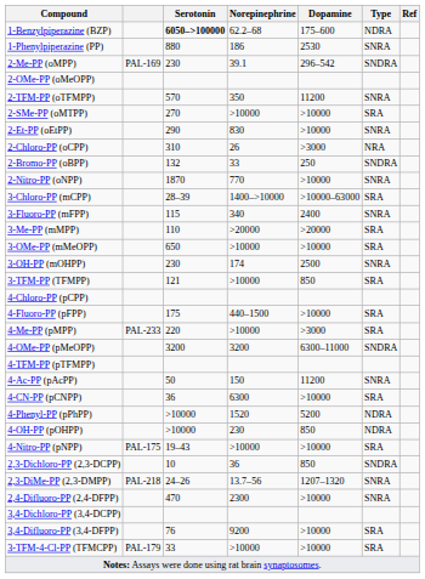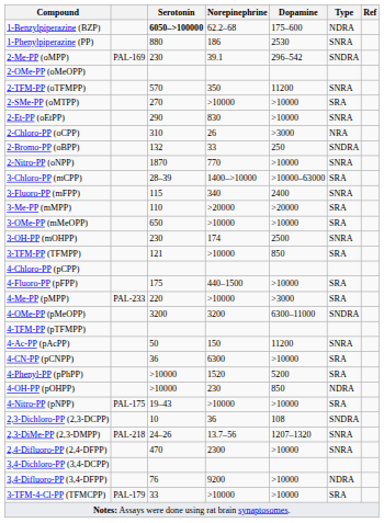 <table class="wikitable sortable sticky-header" style="font-size:small;">
 <tr>
 <th>Compound</th>
 <th><span></span></th>
 <th data-sort-type="number">Serotonin</th>
 <th data-sort-type="number">Norepinephrine</th>
 <th data-sort-type="number">Dopamine</th>
 <th>Type</th>
 <th>Ref</th>
 </tr>
 <tr>
 <td><a href='#'>1-Benzylpiperazine</a> (BZP)</td>
 <td></td>
 <td><strong>6050–>100000</strong></td>
 <td>62.2–68</td>
 <td>175–600</td>
 <td>NDRA</td>
 <td></td>
 </tr>
 <tr>
 <td><a href='#'>1-Phenylpiperazine</a> (PP)</td>
 <td></td>
 <td>880</td>
 <td>186</td>
 <td>2530</td>
 <td>SNRA</td>
 <td></td>
 </tr>
 <tr>
 <td><a href='#'>2-Me-PP</a> (oMPP)</td>
 <td>PAL-169</td>
 <td>230</td>
 <td>39.1</td>
 <td>296–542</td>
 <td>SNDRA</td>
 <td></td>
 </tr>
 <tr>
 <td><a href='#'>2-OMe-PP</a> (oMeOPP)</td>
 <td></td>
 <td></td>
 <td></td>
 <td></td>
 <td></td>
 <td></td>
 </tr>
 <tr>
 <td><a href='#'>2-TFM-PP</a> (oTFMPP)</td>
 <td></td>
 <td>570</td>
 <td>350</td>
 <td>11200</td>
 <td>SNRA</td>
 <td></td>
 </tr>
 <tr>
 <td><a href='#'>2-SMe-PP</a> (oMTPP)</td>
 <td></td>
 <td>270</td>
 <td>>10000</td>
 <td>>10000</td>
 <td>SRA</td>
 <td></td>
 </tr>
 <tr>
 <td><a href='#'>2-Et-PP</a> (oEtPP)</td>
 <td></td>
 <td>290</td>
 <td>830</td>
 <td>>10000</td>
 <td>SNRA</td>
 <td></td>
 </tr>
 <tr>
 <td><a href='#'>2-Chloro-PP</a> (oCPP)</td>
 <td></td>
 <td>310</td>
 <td>26</td>
 <td>>3000</td>
 <td>NRA</td>
 <td></td>
 </tr>
 <tr>
 <td><a href='#'>2-Bromo-PP</a> (oBPP)</td>
 <td></td>
 <td>132</td>
 <td>33</td>
 <td>250</td>
 <td>SNDRA</td>
 <td></td>
 </tr>
 <tr>
 <td><a href='#'>2-Nitro-PP</a> (oNPP)</td>
 <td></td>
 <td>1870</td>
 <td>770</td>
 <td>>10000</td>
 <td>SNRA</td>
 <td></td>
 </tr>
 <tr>
 <td><a href='#'>3-Chloro-PP</a> (mCPP)</td>
 <td></td>
 <td>28–39</td>
 <td>1400–>10000</td>
 <td>>10000–63000</td>
 <td>SRA</td>
 <td></td>
 </tr>
 <tr>
 <td><a href='#'>3-Fluoro-PP</a> (mFPP)</td>
 <td></td>
 <td>115</td>
 <td>340</td>
 <td>2400</td>
 <td>SNRA</td>
 <td></td>
 </tr>
 <tr>
 <td><a href='#'>3-Me-PP</a> (mMPP)</td>
 <td></td>
 <td>110</td>
 <td>>20000</td>
 <td>>20000</td>
 <td>SRA</td>
 <td></td>
 </tr>
 <tr>
 <td><a href='#'>3-OMe-PP</a> (mMeOPP)</td>
 <td></td>
 <td>650</td>
 <td>>10000</td>
 <td>>10000</td>
 <td>SRA</td>
 <td></td>
 </tr>
 <tr>
 <td><a href='#'>3-OH-PP</a> (mOHPP)</td>
 <td></td>
 <td>230</td>
 <td>174</td>
 <td>2500</td>
 <td>SNRA</td>
 <td></td>
 </tr>
 <tr>
 <td><a href='#'>3-TFM-PP</a> (TFMPP)</td>
 <td></td>
 <td>121</td>
 <td>>10000</td>
 <td>850</td>
 <td>SRA</td>
 <td></td>
 </tr>
 <tr>
 <td><a href='#'>4-Chloro-PP</a> (pCPP)</td>
 <td></td>
 <td></td>
 <td></td>
 <td></td>
 <td></td>
 <td></td>
 </tr>
 <tr>
 <td><a href='#'>4-Fluoro-PP</a> (pFPP)</td>
 <td></td>
 <td>175</td>
 <td>440–1500</td>
 <td>>10000</td>
 <td>SRA</td>
 <td></td>
 </tr>
 <tr>
 <td><a href='#'>4-Me-PP</a> (pMPP)</td>
 <td>PAL-233</td>
 <td>220</td>
 <td>>10000</td>
 <td>>3000</td>
 <td>SRA</td>
 <td></td>
 </tr>
 <tr>
 <td><a href='#'>4-OMe-PP</a> (pMeOPP)</td>
 <td></td>
 <td>3200</td>
 <td>3200</td>
 <td>6300–11000</td>
 <td>SNDRA</td>
 <td></td>
 </tr>
 <tr>
 <td><a href='#'>4-TFM-PP</a> (pTFMPP)</td>
 <td></td>
 <td></td>
 <td></td>
 <td></td>
 <td></td>
 <td></td>
 </tr>
 <tr>
 <td><a href='#'>4-Ac-PP</a> (pAcPP)</td>
 <td></td>
 <td>50</td>
 <td>150</td>
 <td>11200</td>
 <td>SNRA</td>
 <td></td>
 </tr>
 <tr>
 <td><a href='#'>4-CN-PP</a> (pCNPP)</td>
 <td></td>
 <td>36</td>
 <td>6300</td>
 <td>>10000</td>
 <td>SRA</td>
 <td></td>
 </tr>
 <tr>
 <td><a href='#'>4-Phenyl-PP</a> (pPhPP)</td>
 <td></td>
 <td>>10000</td>
 <td>1520</td>
 <td>5200</td>
-<td>NDRA</td>
+<td>SRA</td>
 <td></td>
 </tr>
 <tr>
 <td><a href='#'>4-OH-PP</a> (pOHPP)</td>
 <td></td>
 <td>>10000</td>
 <td>230</td>
 <td>850</td>
 <td>NDRA</td>
 <td></td>
 </tr>
 <tr>
 <td><a href='#'>4-Nitro-PP</a> (pNPP)</td>
 <td>PAL-175</td>
 <td>19–43</td>
 <td>>10000</td>
 <td>>10000</td>
 <td>SRA</td>
 <td></td>
 </tr>
 <tr>
 <td><a href='#'>2,3-Dichloro-PP</a> (2,3-DCPP)</td>
 <td></td>
 <td>10</td>
 <td>36</td>
-<td>850</td>
+<td>108</td>
 <td>SNDRA</td>
 <td></td>
 </tr>
 <tr>
 <td><a href='#'>2,3-DiMe-PP</a> (2,3-DMPP)</td>
 <td>PAL-218</td>
 <td>24–26</td>
 <td>13.7–56</td>
 <td>1207–1320</td>
 <td>SNRA</td>
 <td></td>
 </tr>
 <tr>
 <td><a href='#'>2,4-Difluoro-PP</a> (2,4-DFPP)</td>
 <td></td>
 <td>470</td>
 <td>2300</td>
 <td>>10000</td>
 <td>SNRA</td>
 <td></td>
 </tr>
 <tr>
 <td><a href='#'>3,4-Dichloro-PP</a> (3,4-DCPP)</td>
 <td></td>
 <td></td>
 <td></td>
 <td></td>
 <td></td>
 <td></td>
 </tr>
 <tr>
 <td><a href='#'>3,4-Difluoro-PP</a> (3,4-DFPP)</td>
 <td></td>
 <td>76</td>
 <td>9200</td>
 <td>>10000</td>
-<td>SRA</td>
+<td>NDRA</td>
 <td></td>
 </tr>
 <tr>
 <td><a href='#'>3-TFM-4-Cl-PP</a> (TFMCPP)</td>
 <td>PAL-179</td>
 <td>33</td>
 <td>>10000</td>
 <td>>10000</td>
 <td>SRA</td>
 <td></td>
 </tr>
 <tr class="sortbottom">
 <td colspan="9" style="width: 1px; background-color:#eaecf0; text-align: center;"><strong>Notes:</strong> Assays were done using rat brain <a href='#'>synaptosomes</a>.</td>
 </tr>
 </table>
